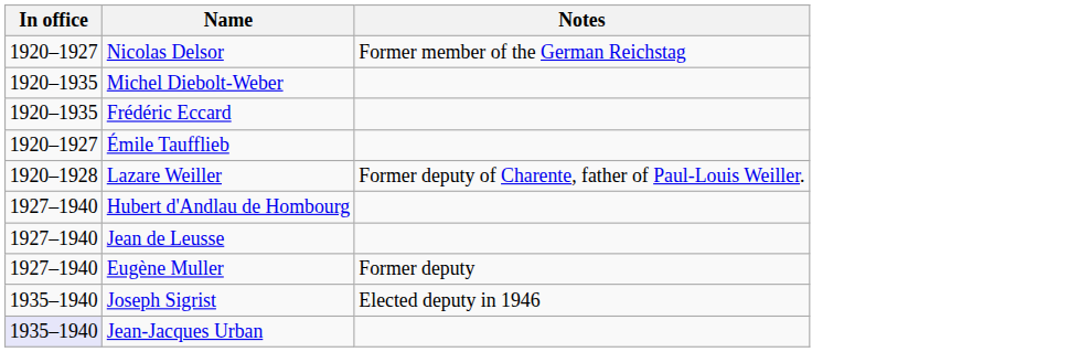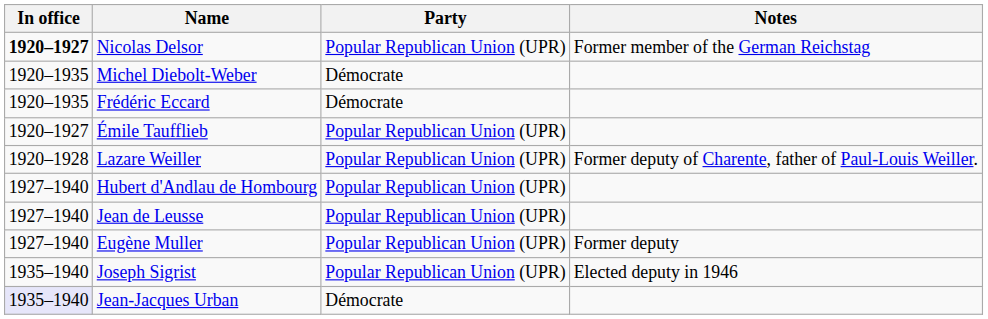 <table class="wikitable sortable">
 <tr>
 <th>In office</th>
 <th>Name</th>
+<th>Party</th>
 <th>Notes</th>
 </tr>
 <tr>
-<td>1920–1927</td>
+<td><strong>1920–1927</strong></td>
 <td><a href='#'>Nicolas Delsor</a></td>
+<td><a href='#'>Popular Republican Union</a> (UPR)</td>
 <td>Former member of the <a href='#'>German Reichstag</a></td>
 </tr>
 <tr>
 <td>1920–1935</td>
 <td><a href='#'>Michel Diebolt-Weber</a></td>
+<td>Démocrate</td>
 <td></td>
 </tr>
 <tr>
 <td>1920–1935</td>
 <td><a href='#'>Frédéric Eccard</a></td>
+<td>Démocrate</td>
 <td></td>
 </tr>
 <tr>
 <td>1920–1927</td>
 <td><a href='#'>Émile Taufflieb</a></td>
+<td><a href='#'>Popular Republican Union</a> (UPR)</td>
 <td></td>
 </tr>
 <tr>
 <td>1920–1928</td>
 <td><a href='#'>Lazare Weiller</a></td>
+<td><a href='#'>Popular Republican Union</a> (UPR)</td>
 <td>Former deputy of <a href='#'>Charente</a>, father of <a href='#'>Paul-Louis Weiller</a>.</td>
 </tr>
 <tr>
 <td>1927–1940</td>
 <td><a href='#'>Hubert d'Andlau de Hombourg</a></td>
+<td><a href='#'>Popular Republican Union</a> (UPR)</td>
 <td></td>
 </tr>
 <tr>
 <td>1927–1940</td>
 <td><a href='#'>Jean de Leusse</a></td>
+<td><a href='#'>Popular Republican Union</a> (UPR)</td>
 <td></td>
 </tr>
 <tr>
 <td>1927–1940</td>
 <td><a href='#'>Eugène Muller</a></td>
+<td><a href='#'>Popular Republican Union</a> (UPR)</td>
 <td>Former deputy</td>
 </tr>
 <tr>
 <td>1935–1940</td>
 <td><a href='#'>Joseph Sigrist</a></td>
+<td><a href='#'>Popular Republican Union</a> (UPR)</td>
 <td>Elected deputy in 1946</td>
 </tr>
 <tr>
 <td style="background: lavender;">1935–1940</td>
 <td><a href='#'>Jean-Jacques Urban</a></td>
+<td>Démocrate</td>
 <td></td>
 </tr>
 </table>
